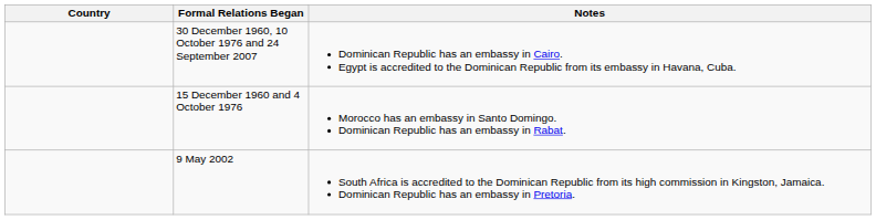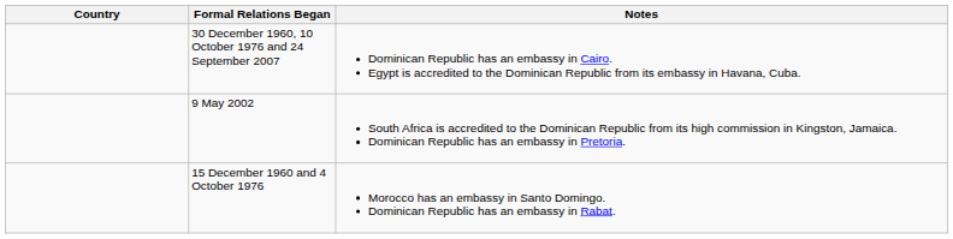 <table class="wikitable sortable" style="width:100%; margin:auto;">
 <tr>
 <th style="width:15%;">Country</th>
 <th style="width:12%;">Formal Relations Began</th>
 <th style="width:50%;">Notes</th>
 </tr>
 <tr valign="top">
 <td></td>
 <td>30 December 1960, 10 October 1976  and 24 September 2007</td>
 <td><br><ul><li>Dominican Republic has an embassy in <a href='#'>Cairo</a>.</li><li>Egypt is accredited to the Dominican Republic from its embassy in Havana, Cuba.</li></ul></td>
 </tr>
 <tr valign="top">
 <td></td>
+<td>9 May 2002</td>
+<td><br><ul><li>South Africa is accredited to the Dominican Republic from its high commission in Kingston, Jamaica.</li><li>Dominican Republic has an embassy in <a href='#'>Pretoria</a>.</li></ul></td>
+</tr>
+<tr valign="top">
+<td></td>
 <td>15 December 1960 and 4 October 1976</td>
 <td><br><ul><li>Morocco has an embassy in Santo Domingo.</li><li>Dominican Republic has an embassy in <a href='#'>Rabat</a>.</li></ul></td>
 </tr>
-<tr valign="top">
-<td></td>
-<td>9 May 2002</td>
-<td><br><ul><li>South Africa is accredited to the Dominican Republic from its high commission in Kingston, Jamaica.</li><li>Dominican Republic has an embassy in <a href='#'>Pretoria</a>.</li></ul></td>
-</tr>
 </table>
